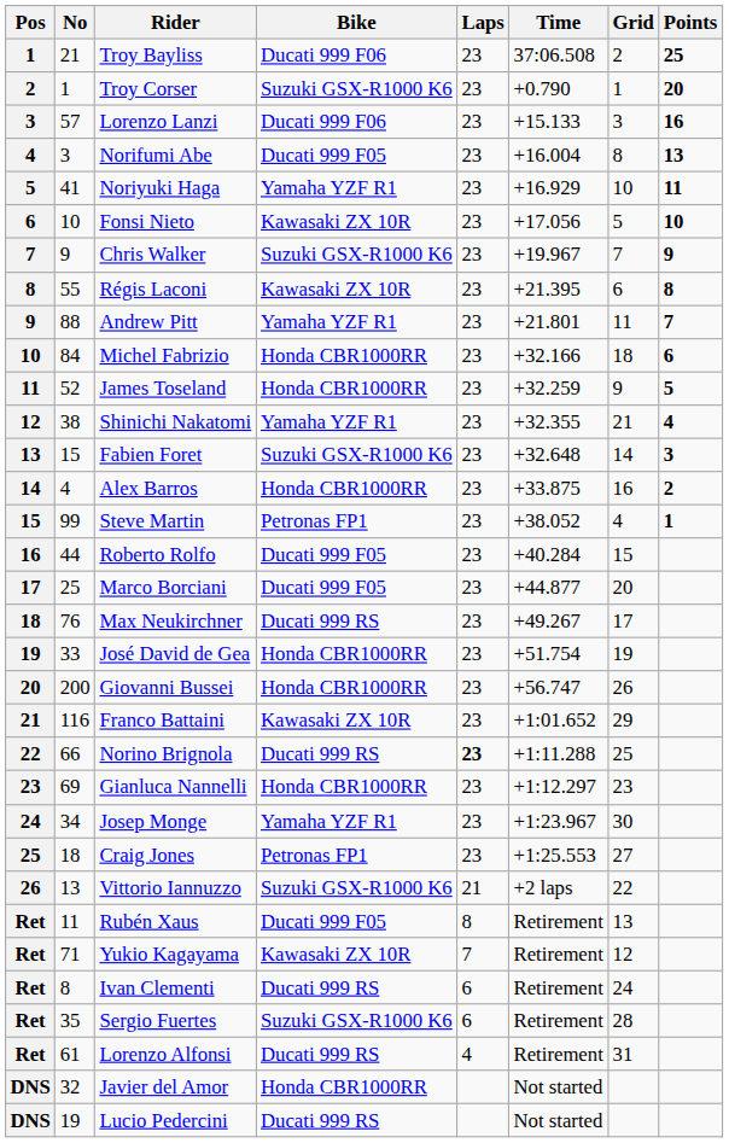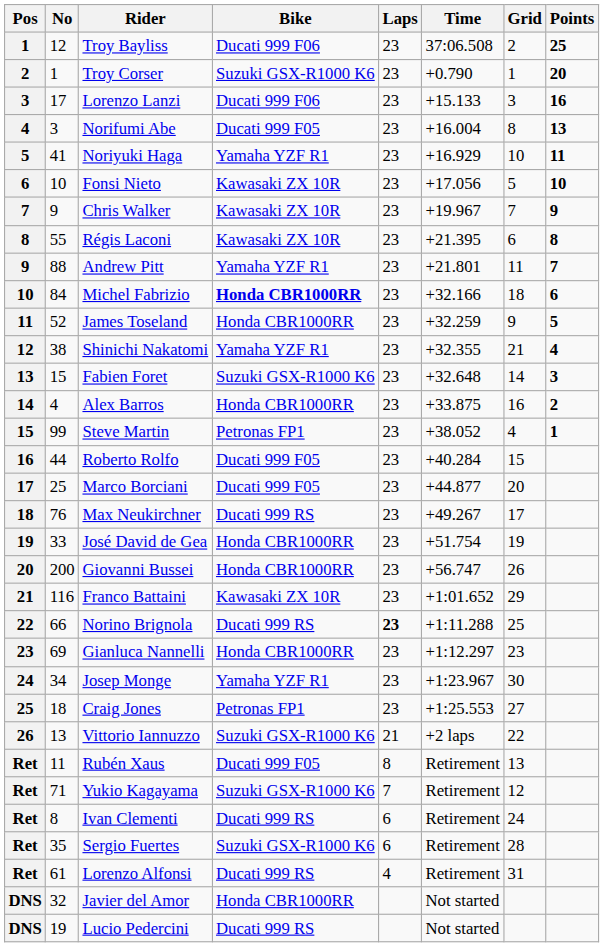 <table class="wikitable" style="font-size: 95%;">
 <tr>
 <th>Pos</th>
 <th>No</th>
 <th>Rider</th>
 <th>Bike</th>
 <th>Laps</th>
 <th>Time</th>
 <th>Grid</th>
 <th>Points</th>
 </tr>
 <tr>
 <th>1</th>
-<td>21</td>
+<td>12</td>
 <td> <a href='#'>Troy Bayliss</a></td>
 <td><a href='#'>Ducati 999 F06</a></td>
 <td>23</td>
 <td>37:06.508</td>
 <td>2</td>
 <td><strong>25</strong></td>
 </tr>
 <tr>
 <th>2</th>
 <td>1</td>
 <td> <a href='#'>Troy Corser</a></td>
 <td><a href='#'>Suzuki GSX-R1000 K6</a></td>
 <td>23</td>
 <td>+0.790</td>
 <td>1</td>
 <td><strong>20</strong></td>
 </tr>
 <tr>
 <th>3</th>
-<td>57</td>
+<td>17</td>
 <td> <a href='#'>Lorenzo Lanzi</a></td>
 <td><a href='#'>Ducati 999 F06</a></td>
 <td>23</td>
 <td>+15.133</td>
 <td>3</td>
 <td><strong>16</strong></td>
 </tr>
 <tr>
 <th>4</th>
 <td>3</td>
 <td> <a href='#'>Norifumi Abe</a></td>
 <td><a href='#'>Ducati 999 F05</a></td>
 <td>23</td>
 <td>+16.004</td>
 <td>8</td>
 <td><strong>13</strong></td>
 </tr>
 <tr>
 <th>5</th>
 <td>41</td>
 <td> <a href='#'>Noriyuki Haga</a></td>
 <td><a href='#'>Yamaha YZF R1</a></td>
 <td>23</td>
 <td>+16.929</td>
 <td>10</td>
 <td><strong>11</strong></td>
 </tr>
 <tr>
 <th>6</th>
 <td>10</td>
 <td> <a href='#'>Fonsi Nieto</a></td>
 <td><a href='#'>Kawasaki ZX 10R</a></td>
 <td>23</td>
 <td>+17.056</td>
 <td>5</td>
 <td><strong>10</strong></td>
 </tr>
 <tr>
 <th>7</th>
 <td>9</td>
 <td> <a href='#'>Chris Walker</a></td>
-<td><a href='#'>Suzuki GSX-R1000 K6</a></td>
+<td><a href='#'>Kawasaki ZX 10R</a></td>
 <td>23</td>
 <td>+19.967</td>
 <td>7</td>
 <td><strong>9</strong></td>
 </tr>
 <tr>
 <th>8</th>
 <td>55</td>
 <td> <a href='#'>Régis Laconi</a></td>
 <td><a href='#'>Kawasaki ZX 10R</a></td>
 <td>23</td>
 <td>+21.395</td>
 <td>6</td>
 <td><strong>8</strong></td>
 </tr>
 <tr>
 <th>9</th>
 <td>88</td>
 <td> <a href='#'>Andrew Pitt</a></td>
 <td><a href='#'>Yamaha YZF R1</a></td>
 <td>23</td>
 <td>+21.801</td>
 <td>11</td>
 <td><strong>7</strong></td>
 </tr>
 <tr>
 <th>10</th>
 <td>84</td>
 <td> <a href='#'>Michel Fabrizio</a></td>
-<td><a href='#'>Honda CBR1000RR</a></td>
+<td><strong><a href='#'>Honda CBR1000RR</a></strong></td>
 <td>23</td>
 <td>+32.166</td>
 <td>18</td>
 <td><strong>6</strong></td>
 </tr>
 <tr>
 <th>11</th>
 <td>52</td>
 <td> <a href='#'>James Toseland</a></td>
 <td><a href='#'>Honda CBR1000RR</a></td>
 <td>23</td>
 <td>+32.259</td>
 <td>9</td>
 <td><strong>5</strong></td>
 </tr>
 <tr>
 <th>12</th>
 <td>38</td>
 <td> <a href='#'>Shinichi Nakatomi</a></td>
 <td><a href='#'>Yamaha YZF R1</a></td>
 <td>23</td>
 <td>+32.355</td>
 <td>21</td>
 <td><strong>4</strong></td>
 </tr>
 <tr>
 <th>13</th>
 <td>15</td>
 <td> <a href='#'>Fabien Foret</a></td>
 <td><a href='#'>Suzuki GSX-R1000 K6</a></td>
 <td>23</td>
 <td>+32.648</td>
 <td>14</td>
 <td><strong>3</strong></td>
 </tr>
 <tr>
 <th>14</th>
 <td>4</td>
 <td> <a href='#'>Alex Barros</a></td>
 <td><a href='#'>Honda CBR1000RR</a></td>
 <td>23</td>
 <td>+33.875</td>
 <td>16</td>
 <td><strong>2</strong></td>
 </tr>
 <tr>
 <th>15</th>
 <td>99</td>
 <td> <a href='#'>Steve Martin</a></td>
 <td><a href='#'>Petronas FP1</a></td>
 <td>23</td>
 <td>+38.052</td>
 <td>4</td>
 <td><strong>1</strong></td>
 </tr>
 <tr>
 <th>16</th>
 <td>44</td>
 <td> <a href='#'>Roberto Rolfo</a></td>
 <td><a href='#'>Ducati 999 F05</a></td>
 <td>23</td>
 <td>+40.284</td>
 <td>15</td>
 <td></td>
 </tr>
 <tr>
 <th>17</th>
 <td>25</td>
 <td> <a href='#'>Marco Borciani</a></td>
 <td><a href='#'>Ducati 999 F05</a></td>
 <td>23</td>
 <td>+44.877</td>
 <td>20</td>
 <td></td>
 </tr>
 <tr>
 <th>18</th>
 <td>76</td>
 <td> <a href='#'>Max Neukirchner</a></td>
 <td><a href='#'>Ducati 999 RS</a></td>
 <td>23</td>
 <td>+49.267</td>
 <td>17</td>
 <td></td>
 </tr>
 <tr>
 <th>19</th>
 <td>33</td>
 <td> <a href='#'>José David de Gea</a></td>
 <td><a href='#'>Honda CBR1000RR</a></td>
 <td>23</td>
 <td>+51.754</td>
 <td>19</td>
 <td></td>
 </tr>
 <tr>
 <th>20</th>
 <td>200</td>
 <td> <a href='#'>Giovanni Bussei</a></td>
 <td><a href='#'>Honda CBR1000RR</a></td>
 <td>23</td>
 <td>+56.747</td>
 <td>26</td>
 <td></td>
 </tr>
 <tr>
 <th>21</th>
 <td>116</td>
 <td> <a href='#'>Franco Battaini</a></td>
 <td><a href='#'>Kawasaki ZX 10R</a></td>
 <td>23</td>
 <td>+1:01.652</td>
 <td>29</td>
 <td></td>
 </tr>
 <tr>
 <th>22</th>
 <td>66</td>
 <td> <a href='#'>Norino Brignola</a></td>
 <td><a href='#'>Ducati 999 RS</a></td>
 <td><strong>23</strong></td>
 <td>+1:11.288</td>
 <td>25</td>
 <td></td>
 </tr>
 <tr>
 <th>23</th>
 <td>69</td>
 <td> <a href='#'>Gianluca Nannelli</a></td>
 <td><a href='#'>Honda CBR1000RR</a></td>
 <td>23</td>
 <td>+1:12.297</td>
 <td>23</td>
 <td></td>
 </tr>
 <tr>
 <th>24</th>
 <td>34</td>
 <td> <a href='#'>Josep Monge</a></td>
 <td><a href='#'>Yamaha YZF R1</a></td>
 <td>23</td>
 <td>+1:23.967</td>
 <td>30</td>
 <td></td>
 </tr>
 <tr>
 <th>25</th>
 <td>18</td>
 <td> <a href='#'>Craig Jones</a></td>
 <td><a href='#'>Petronas FP1</a></td>
 <td>23</td>
 <td>+1:25.553</td>
 <td>27</td>
 <td></td>
 </tr>
 <tr>
 <th>26</th>
 <td>13</td>
 <td> <a href='#'>Vittorio Iannuzzo</a></td>
 <td><a href='#'>Suzuki GSX-R1000 K6</a></td>
 <td>21</td>
 <td>+2 laps</td>
 <td>22</td>
 <td></td>
 </tr>
 <tr>
 <th>Ret</th>
 <td>11</td>
 <td> <a href='#'>Rubén Xaus</a></td>
 <td><a href='#'>Ducati 999 F05</a></td>
 <td>8</td>
 <td>Retirement</td>
 <td>13</td>
 <td></td>
 </tr>
 <tr>
 <th>Ret</th>
 <td>71</td>
 <td> <a href='#'>Yukio Kagayama</a></td>
-<td><a href='#'>Kawasaki ZX 10R</a></td>
+<td><a href='#'>Suzuki GSX-R1000 K6</a></td>
 <td>7</td>
 <td>Retirement</td>
 <td>12</td>
 <td></td>
 </tr>
 <tr>
 <th>Ret</th>
 <td>8</td>
 <td> <a href='#'>Ivan Clementi</a></td>
 <td><a href='#'>Ducati 999 RS</a></td>
 <td>6</td>
 <td>Retirement</td>
 <td>24</td>
 <td></td>
 </tr>
 <tr>
 <th>Ret</th>
 <td>35</td>
 <td> <a href='#'>Sergio Fuertes</a></td>
 <td><a href='#'>Suzuki GSX-R1000 K6</a></td>
 <td>6</td>
 <td>Retirement</td>
 <td>28</td>
 <td></td>
 </tr>
 <tr>
 <th>Ret</th>
 <td>61</td>
 <td> <a href='#'>Lorenzo Alfonsi</a></td>
 <td><a href='#'>Ducati 999 RS</a></td>
 <td>4</td>
 <td>Retirement</td>
 <td>31</td>
 <td></td>
 </tr>
 <tr>
 <th>DNS</th>
 <td>32</td>
 <td> <a href='#'>Javier del Amor</a></td>
 <td><a href='#'>Honda CBR1000RR</a></td>
 <td></td>
 <td>Not started</td>
 <td></td>
 <td></td>
 </tr>
 <tr>
 <th>DNS</th>
 <td>19</td>
 <td> <a href='#'>Lucio Pedercini</a></td>
 <td><a href='#'>Ducati 999 RS</a></td>
 <td></td>
 <td>Not started</td>
 <td></td>
 <td></td>
 </tr>
 </table>
